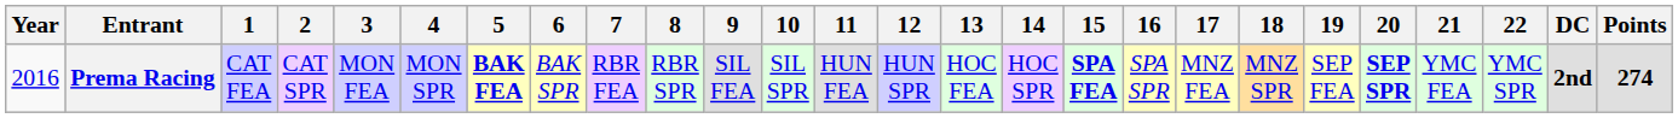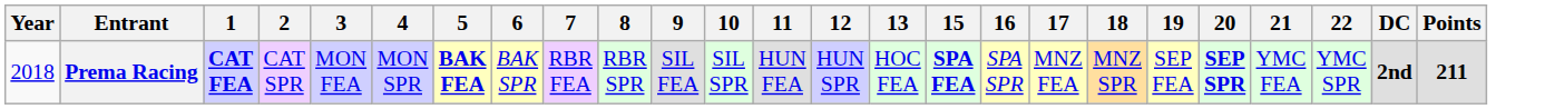 <table class="wikitable" style="text-align:center; font-size:85%">
 <tr>
 <th>Year</th>
 <th>Entrant</th>
 <th>1</th>
 <th>2</th>
 <th>3</th>
 <th>4</th>
 <th>5</th>
 <th>6</th>
 <th>7</th>
 <th>8</th>
 <th>9</th>
 <th>10</th>
 <th>11</th>
 <th>12</th>
 <th>13</th>
-<th>14</th>
 <th>15</th>
 <th>16</th>
 <th>17</th>
 <th>18</th>
 <th>19</th>
 <th>20</th>
 <th>21</th>
 <th>22</th>
 <th>DC</th>
 <th>Points</th>
 </tr>
 <tr>
-<td id=2016><a href='#'>2016</a></td>
+<td id=2016><a href='#'>2018</a></td>
 <th nowrap><a href='#'>Prema Racing</a></th>
-<td style="background:#CFCFFF;"><a href='#'>CAT<br>FEA</a><br></td>
+<td style="background:#CFCFFF;"><strong><a href='#'>CAT<br>FEA</a><br></strong></td>
 <td style="background:#EFCFFF;"><a href='#'>CAT<br>SPR</a><br></td>
 <td style="background:#CFCFFF;"><a href='#'>MON<br>FEA</a><br></td>
 <td style="background:#CFCFFF;"><a href='#'>MON<br>SPR</a><br></td>
 <td style="background:#FFFFBF;"><strong><a href='#'>BAK<br>FEA</a></strong><br></td>
 <td style="background:#FFFFBF;"><em><a href='#'>BAK<br>SPR</a></em><br></td>
 <td style="background:#EFCFFF;"><a href='#'>RBR<br>FEA</a><br></td>
 <td style="background:#DFFFDF;"><a href='#'>RBR<br>SPR</a><br></td>
 <td style="background:#DFDFDF;"><a href='#'>SIL<br>FEA</a><br></td>
 <td style="background:#DFFFDF;"><a href='#'>SIL<br>SPR</a><br></td>
 <td style="background:#DFDFDF;"><a href='#'>HUN<br>FEA</a><br></td>
 <td style="background:#CFCFFF;"><a href='#'>HUN<br>SPR</a><br></td>
 <td style="background:#DFFFDF;"><a href='#'>HOC<br>FEA</a><br></td>
-<td style="background:#EFCFFF;"><a href='#'>HOC<br>SPR</a><br></td>
 <td style="background:#DFFFDF;"><strong><a href='#'>SPA<br>FEA</a></strong><br></td>
 <td style="background:#FFFFBF;"><em><a href='#'>SPA<br>SPR</a></em><br></td>
 <td style="background:#FFFFBF;"><a href='#'>MNZ<br>FEA</a><br></td>
 <td style="background:#FFDF9F;"><a href='#'>MNZ<br>SPR</a><br></td>
 <td style="background:#FFFFBF;"><a href='#'>SEP<br>FEA</a><br></td>
 <td style="background:#DFFFDF;"><strong><a href='#'>SEP<br>SPR</a><br></strong></td>
 <td style="background:#DFFFDF;"><a href='#'>YMC<br>FEA</a><br></td>
 <td style="background:#DFFFDF;"><a href='#'>YMC<br>SPR</a><br></td>
 <th style="background:#DFDFDF;">2nd</th>
-<th style="background:#DFDFDF;">274</th>
+<th style="background:#DFDFDF;">211</th>
 </tr>
 </table>
